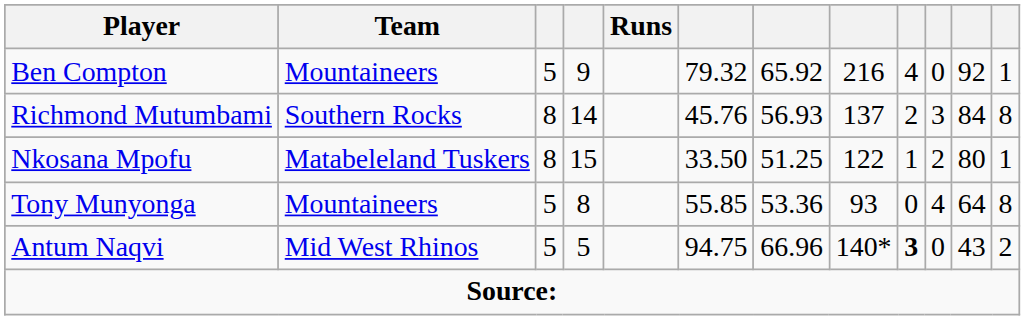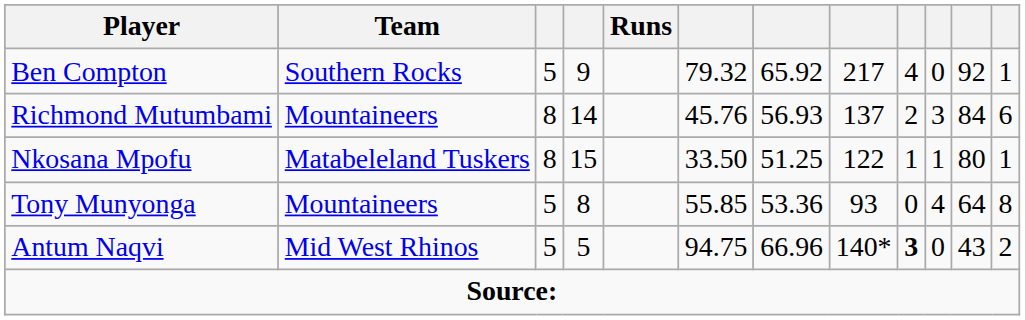 <table class="wikitable sortable" style="text-align:center">
 <tr>
 <th class="unsortable">Player</th>
 <th>Team</th>
 <th></th>
 <th></th>
 <th>Runs</th>
 <th></th>
 <th></th>
 <th></th>
 <th></th>
 <th></th>
 <th></th>
 <th></th>
 </tr>
 <tr>
 <td style="text-align:left"><a href='#'>Ben Compton</a></td>
-<td style="text-align:left"><a href='#'>Mountaineers</a></td>
+<td style="text-align:left"><a href='#'>Southern Rocks</a></td>
 <td>5</td>
 <td>9</td>
 <td><strong></strong></td>
 <td>79.32</td>
 <td>65.92</td>
-<td>216</td>
+<td>217</td>
 <td>4</td>
 <td>0</td>
 <td>92</td>
 <td>1</td>
 </tr>
 <tr>
 <td style="text-align:left"><a href='#'>Richmond Mutumbami</a></td>
-<td style="text-align:left"><a href='#'>Southern Rocks</a></td>
+<td style="text-align:left"><a href='#'>Mountaineers</a></td>
 <td>8</td>
 <td>14</td>
 <td><strong></strong></td>
 <td>45.76</td>
 <td>56.93</td>
 <td>137</td>
 <td>2</td>
 <td>3</td>
 <td>84</td>
-<td>8</td>
+<td>6</td>
 </tr>
 <tr>
 <td style="text-align:left"><a href='#'>Nkosana Mpofu</a></td>
 <td style="text-align:left"><a href='#'>Matabeleland Tuskers</a></td>
 <td>8</td>
 <td>15</td>
 <td><strong></strong></td>
 <td>33.50</td>
 <td>51.25</td>
 <td>122</td>
 <td>1</td>
-<td>2</td>
+<td>1</td>
 <td>80</td>
 <td>1</td>
 </tr>
 <tr>
 <td style="text-align:left"><a href='#'>Tony Munyonga</a></td>
 <td style="text-align:left"><a href='#'>Mountaineers</a></td>
 <td>5</td>
 <td>8</td>
 <td><strong></strong></td>
 <td>55.85</td>
 <td>53.36</td>
 <td>93</td>
 <td>0</td>
 <td>4</td>
 <td>64</td>
 <td>8</td>
 </tr>
 <tr>
 <td style="text-align:left"><a href='#'>Antum Naqvi</a></td>
 <td style="text-align:left"><a href='#'>Mid West Rhinos</a></td>
 <td>5</td>
 <td>5</td>
 <td><strong></strong></td>
 <td>94.75</td>
 <td>66.96</td>
 <td>140*</td>
 <td><strong>3</strong></td>
 <td>0</td>
 <td>43</td>
 <td>2</td>
 </tr>
 <tr class="sortbottom">
 <td colspan="15"><strong>Source:</strong> </td>
 </tr>
 </table>
